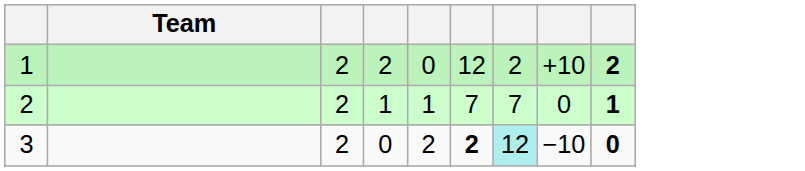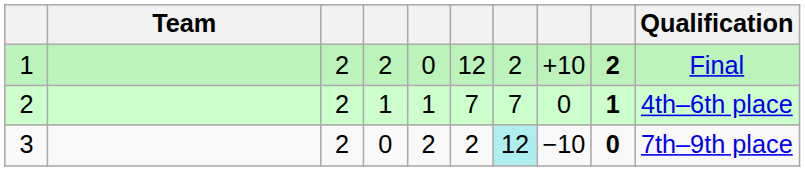 <table class="wikitable" style="text-align:center;">
 <tr>
 <th width=20></th>
 <th width=165>Team</th>
 <th width=20></th>
 <th width=20></th>
 <th width=20></th>
 <th width=20></th>
 <th width=20></th>
 <th width=20></th>
 <th width=20></th>
+<th width=95>Qualification</th>
 </tr>
 <tr bgcolor=bbf3bb>
 <td>1</td>
 <td align="left"></td>
 <td>2</td>
 <td>2</td>
 <td>0</td>
 <td>12</td>
 <td>2</td>
 <td>+10</td>
 <td><strong>2</strong></td>
+<td><a href='#'>Final</a></td>
 </tr>
 <tr bgcolor=ccffcc>
 <td>2</td>
 <td align="left"></td>
 <td>2</td>
 <td>1</td>
 <td>1</td>
 <td>7</td>
 <td>7</td>
 <td>0</td>
 <td><strong>1</strong></td>
+<td><a href='#'>4th–6th place</a></td>
 </tr>
 <tr>
 <td>3</td>
 <td align="left"></td>
 <td>2</td>
 <td>0</td>
 <td>2</td>
-<td><strong>2</strong></td>
+<td>2</td>
 <td style="background: paleturquoise;">12</td>
 <td>−10</td>
 <td><strong>0</strong></td>
+<td><a href='#'>7th–9th place</a></td>
 </tr>
 </table>
